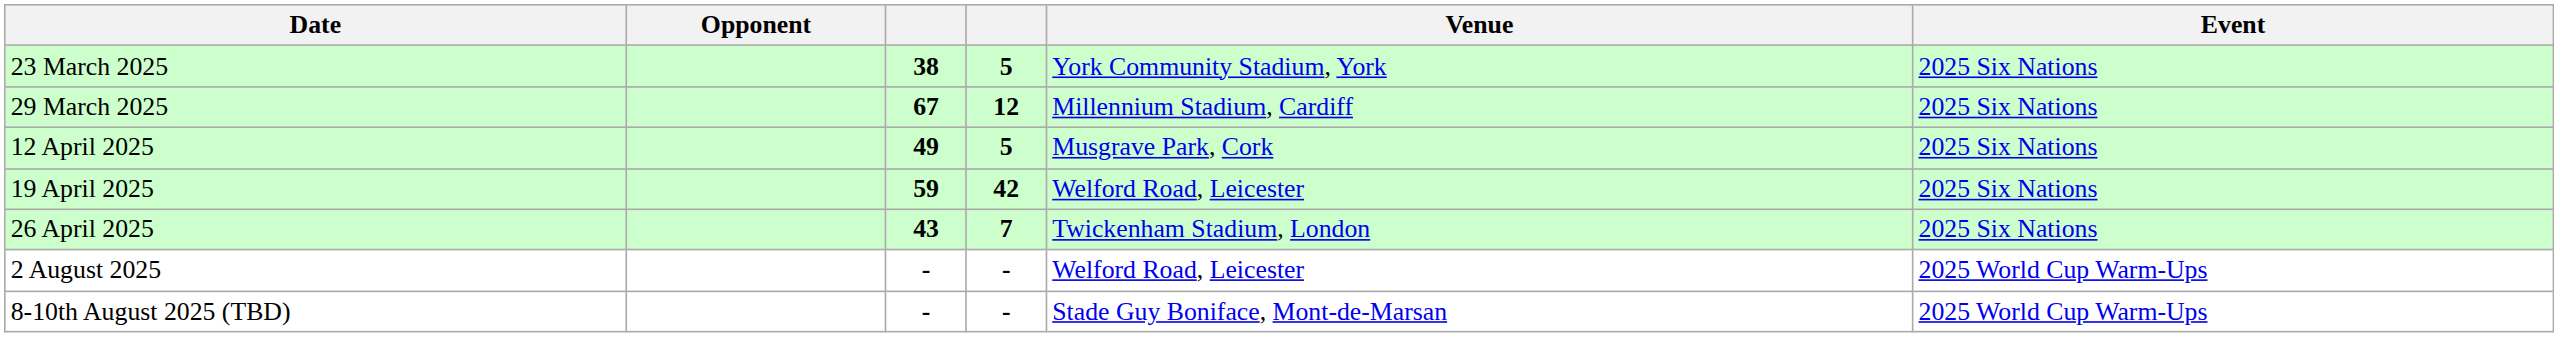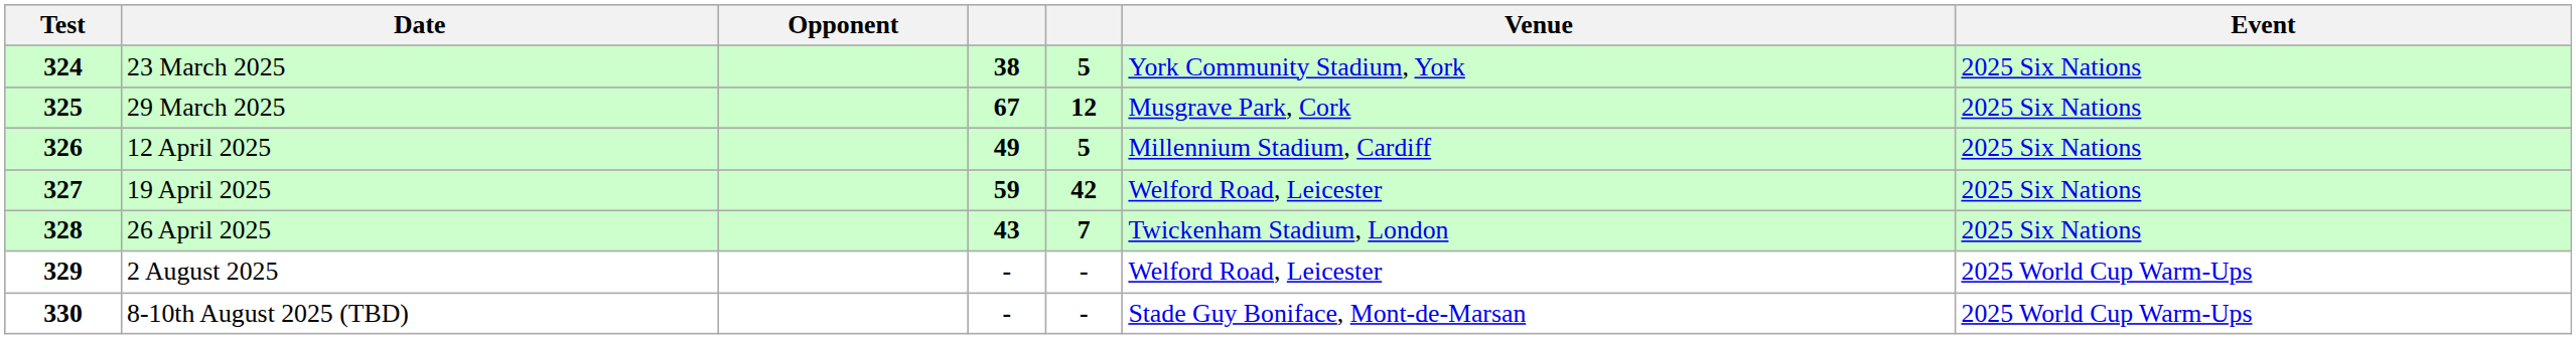 <table class="wikitable sortable" style="width:100%">
 <tr>
+<th>Test</th>
 <th>Date</th>
 <th>Opponent</th>
 <th></th>
 <th></th>
 <th>Venue</th>
 <th>Event</th>
 </tr>
 <tr bgcolor=#ccffcc>
+<td align=center><strong>324</strong></td>
 <td>23 March 2025</td>
 <td></td>
 <td align=center><strong>38</strong></td>
 <td align=center><strong>5</strong></td>
 <td><a href='#'>York Community Stadium</a>, <a href='#'>York</a></td>
 <td><a href='#'>2025 Six Nations</a></td>
 </tr>
 <tr bgcolor=#ccffcc>
+<td align=center><strong>325</strong></td>
 <td>29 March 2025</td>
 <td></td>
 <td align=center><strong>67</strong></td>
 <td align=center><strong>12</strong></td>
+<td><a href='#'>Musgrave Park</a>, <a href='#'>Cork</a></td>
+<td><a href='#'>2025 Six Nations</a></td>
+</tr>
+<tr bgcolor=#ccffcc>
+<td align=center><strong>326</strong></td>
+<td>12 April 2025</td>
+<td></td>
+<td align=center><strong>49</strong></td>
+<td align=center><strong>5</strong></td>
 <td><a href='#'>Millennium Stadium</a>, <a href='#'>Cardiff</a></td>
 <td><a href='#'>2025 Six Nations</a></td>
 </tr>
 <tr bgcolor=#ccffcc>
-<td>12 April 2025</td>
-<td></td>
-<td align=center><strong>49</strong></td>
-<td align=center><strong>5</strong></td>
-<td><a href='#'>Musgrave Park</a>, <a href='#'>Cork</a></td>
-<td><a href='#'>2025 Six Nations</a></td>
-</tr>
-<tr bgcolor=#ccffcc>
+<td align=center><strong>327</strong></td>
 <td>19 April 2025</td>
 <td></td>
 <td align=center><strong>59</strong></td>
 <td align=center><strong>42</strong></td>
 <td><a href='#'>Welford Road</a>, <a href='#'>Leicester</a></td>
 <td><a href='#'>2025 Six Nations</a></td>
 </tr>
 <tr bgcolor=#ccffcc>
+<td align=center><strong>328</strong></td>
 <td>26 April 2025</td>
 <td></td>
 <td align=center><strong>43</strong></td>
 <td align=center><strong>7</strong></td>
 <td><a href='#'>Twickenham Stadium</a>, <a href='#'>London</a></td>
 <td><a href='#'>2025 Six Nations</a></td>
 </tr>
 <tr bgcolor=#ffffff>
+<td align=center><strong>329</strong></td>
 <td>2 August 2025</td>
 <td></td>
 <td align=center><strong>-</strong></td>
 <td align=center><strong>-</strong></td>
 <td><a href='#'>Welford Road</a>, <a href='#'>Leicester</a></td>
 <td><a href='#'>2025 World Cup Warm-Ups</a></td>
 </tr>
 <tr bgcolor=#ffffff>
+<td align=center><strong>330</strong></td>
 <td>8-10th August 2025 (TBD)</td>
 <td></td>
 <td align=center><strong>-</strong></td>
 <td align=center><strong>-</strong></td>
 <td><a href='#'> Stade Guy Boniface</a>, <a href='#'>Mont-de-Marsan</a></td>
 <td><a href='#'>2025 World Cup Warm-Ups</a><br></td>
 </tr>
 </table>
